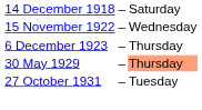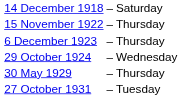 <table>
 <tr>
 <td><a href='#'>14 December 1918</a></td>
 <td>–</td>
 <td>Saturday</td>
 </tr>
 <tr>
 <td><a href='#'>15 November 1922</a></td>
 <td>–</td>
-<td>Wednesday</td>
+<td>Thursday</td>
 </tr>
 <tr>
 <td><a href='#'>6 December 1923</a></td>
 <td>–</td>
 <td>Thursday</td>
 </tr>
 <tr>
+<td><a href='#'>29 October 1924</a></td>
+<td>–</td>
+<td>Wednesday</td>
+</tr>
+<tr>
 <td><a href='#'>30 May 1929</a></td>
 <td>–</td>
-<td style="background: lightsalmon;">Thursday</td>
+<td>Thursday</td>
 </tr>
 <tr>
 <td><a href='#'>27 October 1931</a></td>
 <td>–</td>
 <td>Tuesday</td>
 </tr>
 </table>
